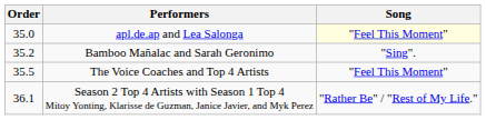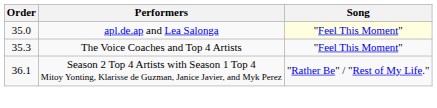 <table class="wikitable" style="text-align:center;">
 <tr>
 <th>Order</th>
 <th>Performers</th>
 <th>Song</th>
 </tr>
 <tr>
 <td>35.0</td>
 <td><a href='#'>apl.de.ap</a> and <a href='#'>Lea Salonga</a></td>
 <td style="background: lightyellow;">"<a href='#'>Feel This Moment</a>"</td>
 </tr>
 <tr>
-<td>35.2</td>
-<td>Bamboo Mañalac and Sarah Geronimo</td>
-<td>"<a href='#'>Sing</a>".</td>
-</tr>
-<tr>
-<td>35.5</td>
+<td>35.3</td>
 <td>The Voice Coaches and Top 4 Artists</td>
 <td>"<a href='#'>Feel This Moment</a>"</td>
 </tr>
 <tr>
 <td>36.1</td>
 <td>Season 2 Top 4 Artists with Season 1 Top 4<br><small>Mitoy Yonting, Klarisse de Guzman, Janice Javier, and Myk Perez</small></td>
 <td>"<a href='#'>Rather Be</a>" / "<a href='#'>Rest of My Life</a>."</td>
 </tr>
 </table>
